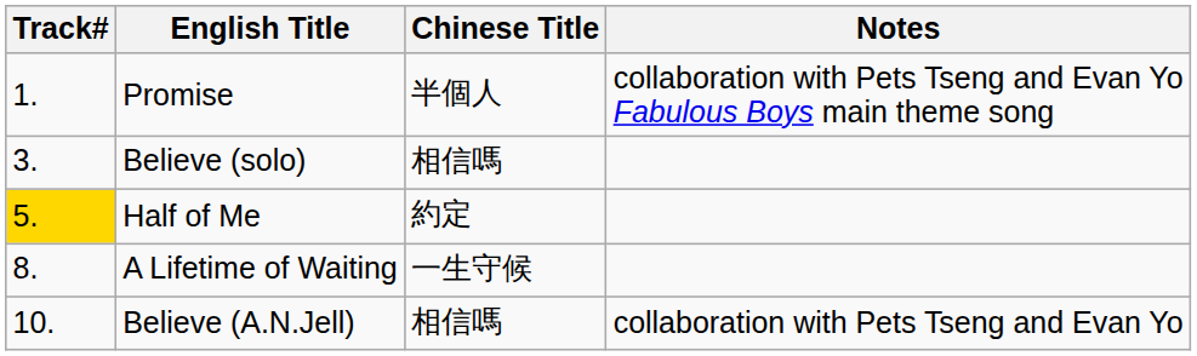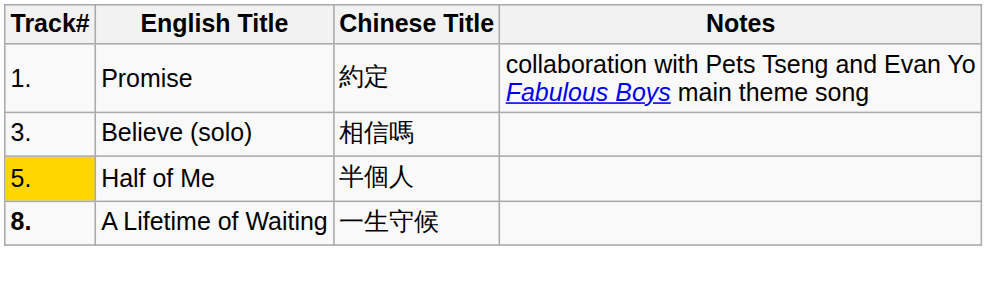 <table class="wikitable">
 <tr>
 <th>Track#</th>
 <th>English Title</th>
 <th>Chinese Title</th>
 <th>Notes</th>
 </tr>
 <tr>
 <td>1.</td>
 <td>Promise</td>
-<td>半個人</td>
+<td>約定</td>
 <td>collaboration with Pets Tseng and Evan Yo<br><em><a href='#'>Fabulous Boys</a></em> main theme song</td>
 </tr>
 <tr>
 <td>3.</td>
 <td>Believe (solo)</td>
 <td>相信嗎</td>
 <td></td>
 </tr>
 <tr>
 <td style="background: gold;">5.</td>
 <td>Half of Me</td>
-<td>約定</td>
+<td>半個人</td>
 <td></td>
 </tr>
 <tr>
-<td>8.</td>
+<td><strong>8.</strong></td>
 <td>A Lifetime of Waiting</td>
 <td>一生守候</td>
 <td></td>
 </tr>
-<tr>
-<td>10.</td>
-<td>Believe (A.N.Jell)</td>
-<td>相信嗎</td>
-<td>collaboration with Pets Tseng and Evan Yo</td>
-</tr>
 </table>
